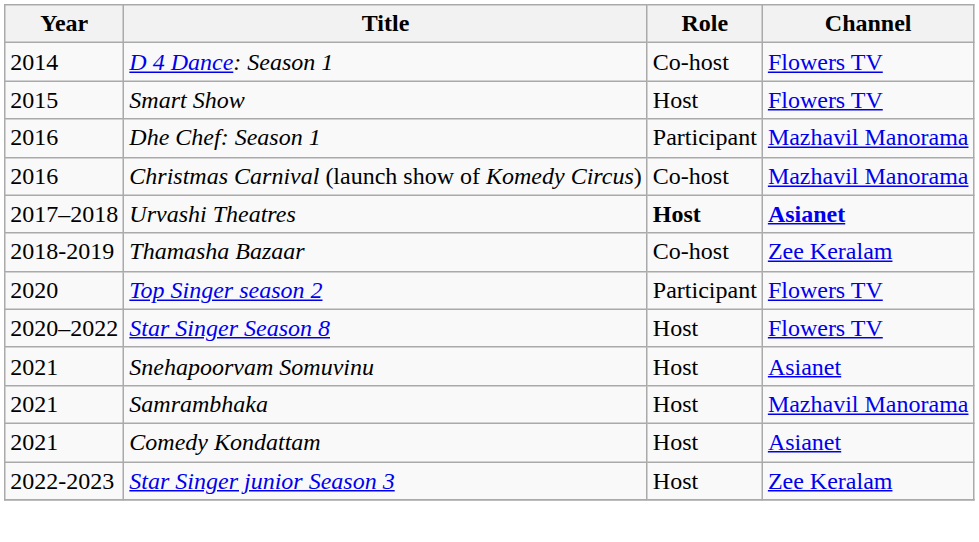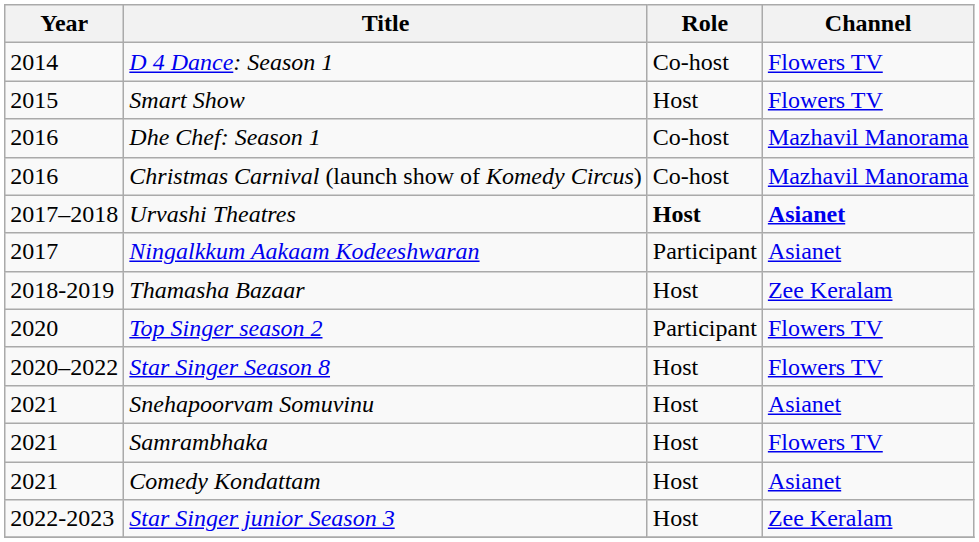 <table class=wikitable>
 <tr>
 <th>Year</th>
 <th>Title</th>
 <th>Role</th>
 <th>Channel</th>
 </tr>
 <tr>
 <td>2014</td>
 <td><em><a href='#'>D 4 Dance</a>: Season 1</em></td>
 <td>Co-host</td>
 <td><a href='#'>Flowers TV</a></td>
 </tr>
 <tr>
 <td>2015</td>
 <td><em>Smart Show</em></td>
 <td>Host</td>
 <td><a href='#'>Flowers TV</a></td>
 </tr>
 <tr>
 <td>2016</td>
 <td><em>Dhe Chef: Season 1</em></td>
-<td>Participant</td>
+<td>Co-host</td>
 <td><a href='#'>Mazhavil Manorama</a></td>
 </tr>
 <tr>
 <td>2016</td>
 <td><em>Christmas Carnival</em> (launch show of <em>Komedy Circus</em>)</td>
 <td>Co-host</td>
 <td><a href='#'>Mazhavil Manorama</a></td>
 </tr>
 <tr>
 <td>2017–2018</td>
 <td><em>Urvashi Theatres</em></td>
 <td><strong>Host</strong></td>
 <td><strong><a href='#'>Asianet</a></strong></td>
 </tr>
 <tr>
+<td>2017</td>
+<td><em><a href='#'>Ningalkkum Aakaam Kodeeshwaran</a></em></td>
+<td>Participant</td>
+<td><a href='#'>Asianet</a></td>
+</tr>
+<tr>
 <td>2018-2019</td>
 <td><em>Thamasha Bazaar</em></td>
-<td>Co-host</td>
+<td>Host</td>
 <td><a href='#'>Zee Keralam</a></td>
 </tr>
 <tr>
 <td>2020</td>
 <td><em><a href='#'>Top Singer season 2</a></em></td>
 <td>Participant</td>
 <td><a href='#'>Flowers TV</a></td>
 </tr>
 <tr>
 <td>2020–2022</td>
 <td><em><a href='#'>Star Singer Season 8</a></em></td>
 <td>Host</td>
 <td><a href='#'>Flowers TV</a></td>
 </tr>
 <tr>
 <td>2021</td>
 <td><em>Snehapoorvam Somuvinu</em></td>
 <td>Host</td>
 <td><a href='#'>Asianet</a></td>
 </tr>
 <tr>
 <td>2021</td>
 <td><em>Samrambhaka</em></td>
 <td>Host</td>
-<td><a href='#'>Mazhavil Manorama</a></td>
+<td><a href='#'>Flowers TV</a></td>
 </tr>
 <tr>
 <td>2021</td>
 <td><em>Comedy Kondattam</em></td>
 <td>Host</td>
 <td><a href='#'>Asianet</a></td>
 </tr>
 <tr>
 <td>2022-2023</td>
 <td><em><a href='#'>Star Singer junior Season 3</a></em></td>
 <td>Host</td>
 <td><a href='#'>Zee Keralam</a></td>
 </tr>
 <tr>
 </tr>
 </table>
